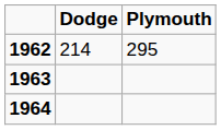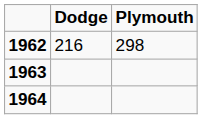 <table class="wikitable">
 <tr>
 <td></td>
 <td><strong>Dodge</strong></td>
 <td><strong>Plymouth</strong></td>
 </tr>
 <tr>
 <td><strong>1962</strong></td>
-<td>214</td>
-<td>295</td>
+<td>216</td>
+<td>298</td>
 </tr>
 <tr>
 <td><strong>1963</strong></td>
 <td></td>
 <td></td>
 </tr>
 <tr>
 <td><strong>1964</strong></td>
 <td></td>
 <td></td>
 </tr>
 </table>
